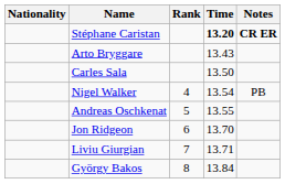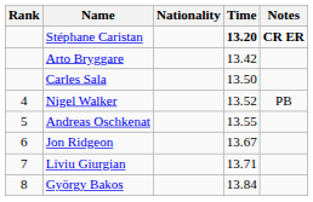 <table class="wikitable sortable" style="text-align:center">
 <tr>
+<th>Rank</th>
+<th>Name</th>
 <th>Nationality</th>
-<th>Name</th>
-<th>Rank</th>
 <th>Time</th>
 <th>Notes</th>
 </tr>
 <tr>
+<td></td>
+<td align=left><a href='#'>Stéphane Caristan</a></td>
 <td align=left></td>
-<td align=left><a href='#'>Stéphane Caristan</a></td>
-<td></td>
 <td><strong>13.20</strong></td>
 <td><strong>CR ER</strong></td>
 </tr>
 <tr>
+<td></td>
+<td align=left><a href='#'>Arto Bryggare</a></td>
 <td align=left></td>
-<td align=left><a href='#'>Arto Bryggare</a></td>
-<td></td>
-<td>13.43</td>
+<td>13.42</td>
 <td></td>
 </tr>
 <tr>
+<td></td>
+<td align=left><a href='#'>Carles Sala</a></td>
 <td align=left></td>
-<td align=left><a href='#'>Carles Sala</a></td>
-<td></td>
 <td>13.50</td>
 <td></td>
 </tr>
 <tr>
+<td>4</td>
+<td align=left><a href='#'>Nigel Walker</a></td>
 <td align=left></td>
-<td align=left><a href='#'>Nigel Walker</a></td>
-<td>4</td>
-<td>13.54</td>
+<td>13.52</td>
 <td>PB</td>
 </tr>
 <tr>
+<td>5</td>
+<td align=left><a href='#'>Andreas Oschkenat</a></td>
 <td align=left></td>
-<td align=left><a href='#'>Andreas Oschkenat</a></td>
-<td>5</td>
 <td>13.55</td>
 <td></td>
 </tr>
 <tr>
+<td>6</td>
+<td align=left><a href='#'>Jon Ridgeon</a></td>
 <td align=left></td>
-<td align=left><a href='#'>Jon Ridgeon</a></td>
-<td>6</td>
-<td>13.70</td>
+<td>13.67</td>
 <td></td>
 </tr>
 <tr>
+<td>7</td>
+<td align=left><a href='#'>Liviu Giurgian</a></td>
 <td align=left></td>
-<td align=left><a href='#'>Liviu Giurgian</a></td>
-<td>7</td>
 <td>13.71</td>
 <td></td>
 </tr>
 <tr>
+<td>8</td>
+<td align=left><a href='#'>György Bakos</a></td>
 <td align=left></td>
-<td align=left><a href='#'>György Bakos</a></td>
-<td>8</td>
 <td>13.84</td>
 <td></td>
 </tr>
 </table>
